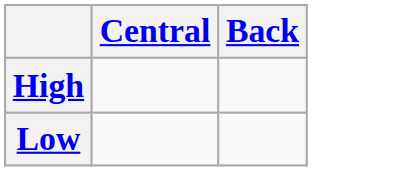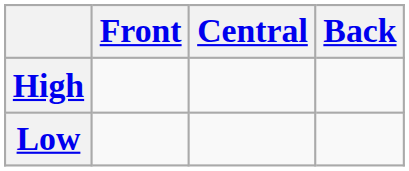 <table class="wikitable" style="text-align:center">
 <tr>
 <th></th>
+<th><a href='#'>Front</a></th>
 <th><a href='#'>Central</a></th>
 <th><a href='#'>Back</a></th>
 </tr>
 <tr align="center">
 <th><a href='#'>High</a></th>
 <td> </td>
 <td> </td>
+<td> </td>
 </tr>
 <tr align="center">
 <th><a href='#'>Low</a></th>
+<td></td>
 <td> </td>
 <td></td>
 </tr>
 </table>
